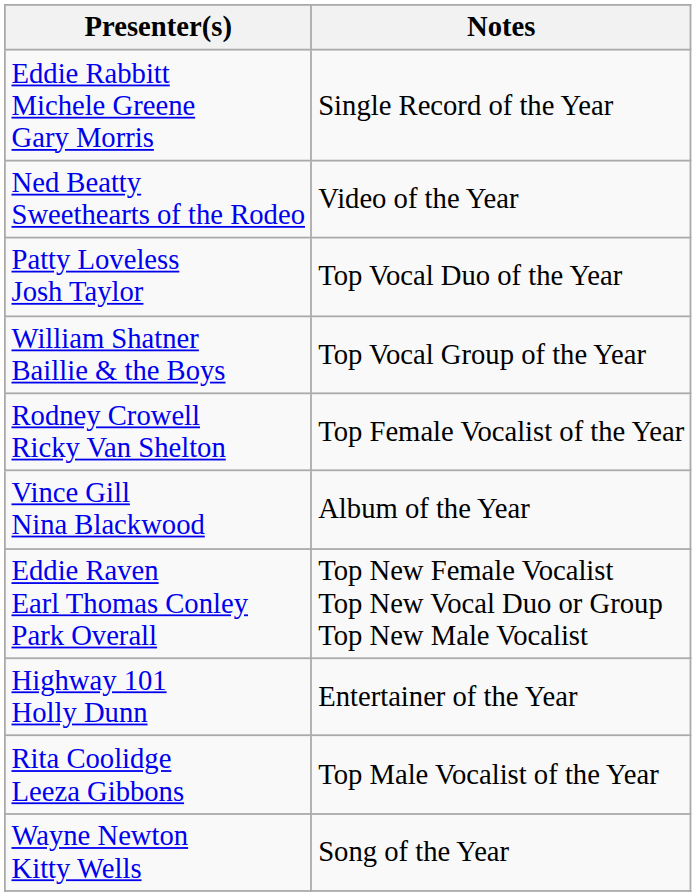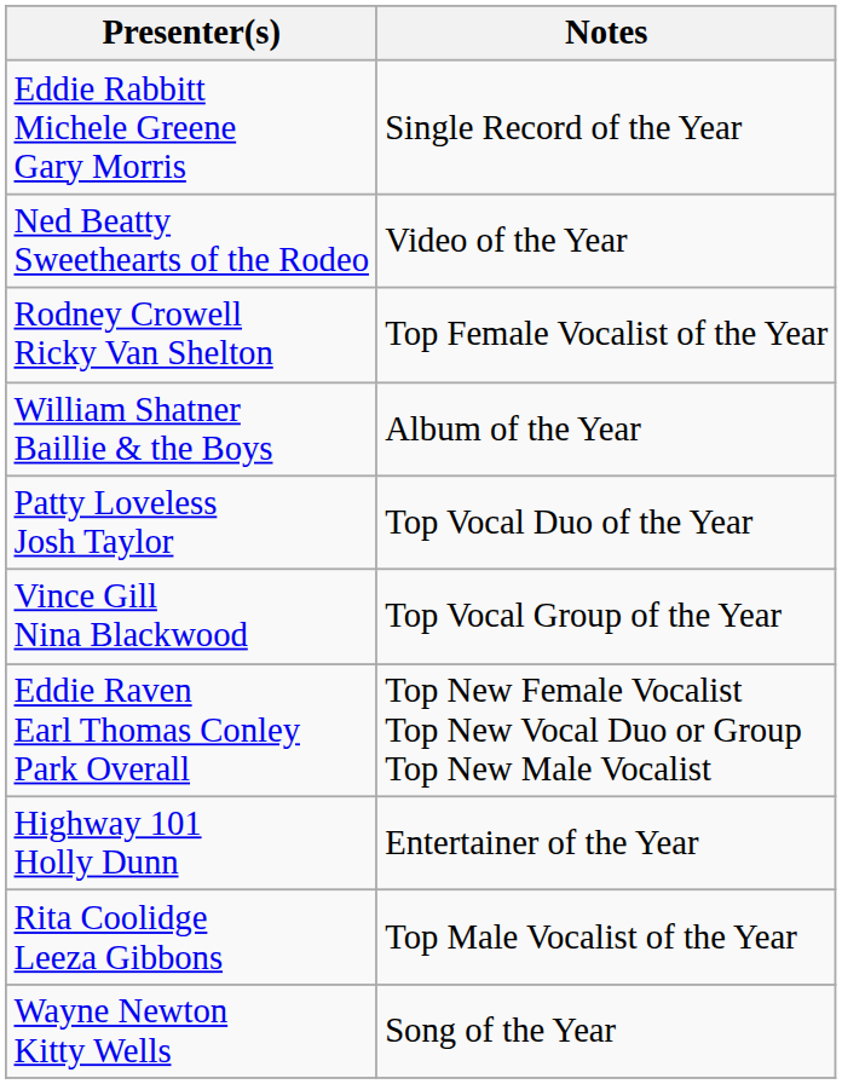 <table class="wikitable">
 <tr>
 <th>Presenter(s)</th>
 <th>Notes</th>
 </tr>
 <tr>
 <td><a href='#'>Eddie Rabbitt</a><br><a href='#'>Michele Greene</a><br><a href='#'>Gary Morris</a></td>
 <td>Single Record of the Year</td>
 </tr>
 <tr>
 <td><a href='#'>Ned Beatty</a><br><a href='#'>Sweethearts of the Rodeo</a></td>
 <td>Video of the Year</td>
 </tr>
 <tr>
+<td><a href='#'>Rodney Crowell</a><br><a href='#'>Ricky Van Shelton</a></td>
+<td>Top Female Vocalist of the Year</td>
+</tr>
+<tr>
+<td><a href='#'>William Shatner</a><br><a href='#'>Baillie & the Boys</a></td>
+<td>Album of the Year</td>
+</tr>
+<tr>
 <td><a href='#'>Patty Loveless</a><br><a href='#'>Josh Taylor</a></td>
 <td>Top Vocal Duo of the Year</td>
 </tr>
 <tr>
-<td><a href='#'>William Shatner</a><br><a href='#'>Baillie & the Boys</a></td>
+<td><a href='#'>Vince Gill</a><br><a href='#'>Nina Blackwood</a></td>
 <td>Top Vocal Group of the Year</td>
-</tr>
-<tr>
-<td><a href='#'>Rodney Crowell</a><br><a href='#'>Ricky Van Shelton</a></td>
-<td>Top Female Vocalist of the Year</td>
-</tr>
-<tr>
-<td><a href='#'>Vince Gill</a><br><a href='#'>Nina Blackwood</a></td>
-<td>Album of the Year</td>
 </tr>
 <tr>
 <td><a href='#'>Eddie Raven</a><br><a href='#'>Earl Thomas Conley</a><br><a href='#'>Park Overall</a></td>
 <td>Top New Female Vocalist<br>Top New Vocal Duo or Group<br>Top New Male Vocalist</td>
 </tr>
 <tr>
 <td><a href='#'>Highway 101</a><br><a href='#'>Holly Dunn</a></td>
 <td>Entertainer of the Year</td>
 </tr>
 <tr>
 <td><a href='#'>Rita Coolidge</a><br><a href='#'>Leeza Gibbons</a></td>
 <td>Top Male Vocalist of the Year</td>
 </tr>
 <tr>
 <td><a href='#'>Wayne Newton</a><br><a href='#'>Kitty Wells</a></td>
 <td>Song of the Year</td>
 </tr>
 </table>
